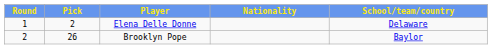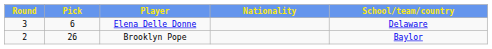 <table class="wikitable" style="text-align:center; width:60em">
 <tr>
 <th style="background:#6495ED; color:#FDE910;" width="2%">Round</th>
 <th style="background:#6495ED; color:#FDE910;" width="5%">Pick</th>
 <th style="background:#6495ED; color:#FDE910;" width="10%">Player</th>
 <th style="background:#6495ED; color:#FDE910;" width="10%">Nationality</th>
 <th style="background:#6495ED; color:#FDE910;" width="10%">School/team/country</th>
 </tr>
 <tr>
-<td>1</td>
-<td>2</td>
+<td>3</td>
+<td>6</td>
 <td><a href='#'>Elena Delle Donne</a></td>
 <td></td>
 <td><a href='#'>Delaware</a></td>
 </tr>
 <tr>
 <td>2</td>
 <td>26</td>
 <td>Brooklyn Pope</td>
 <td></td>
 <td><a href='#'>Baylor</a></td>
 </tr>
 </table>
